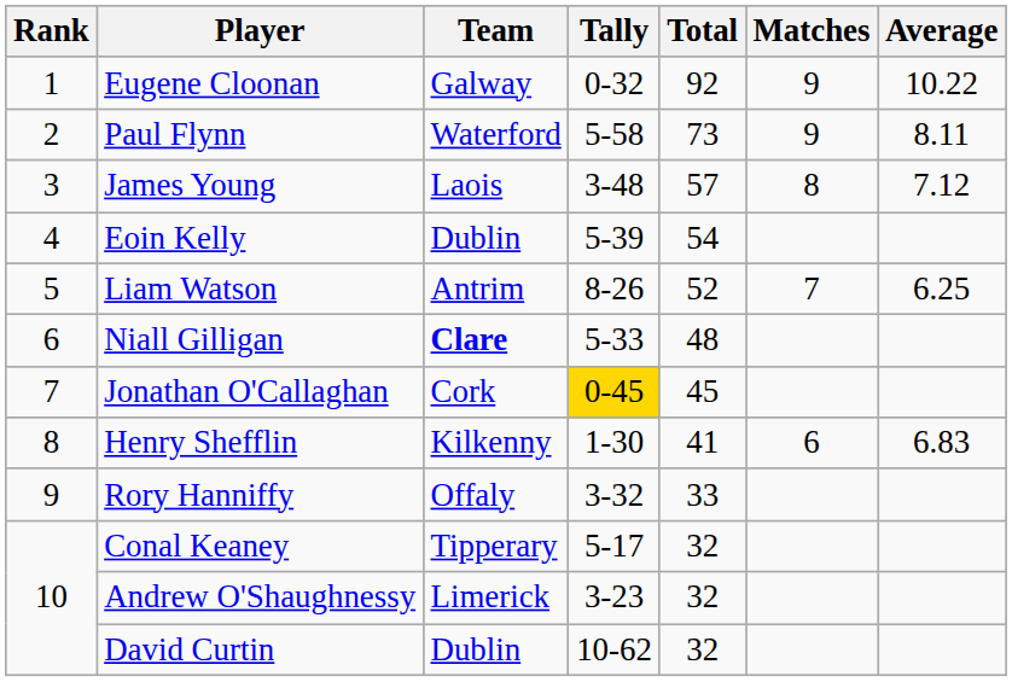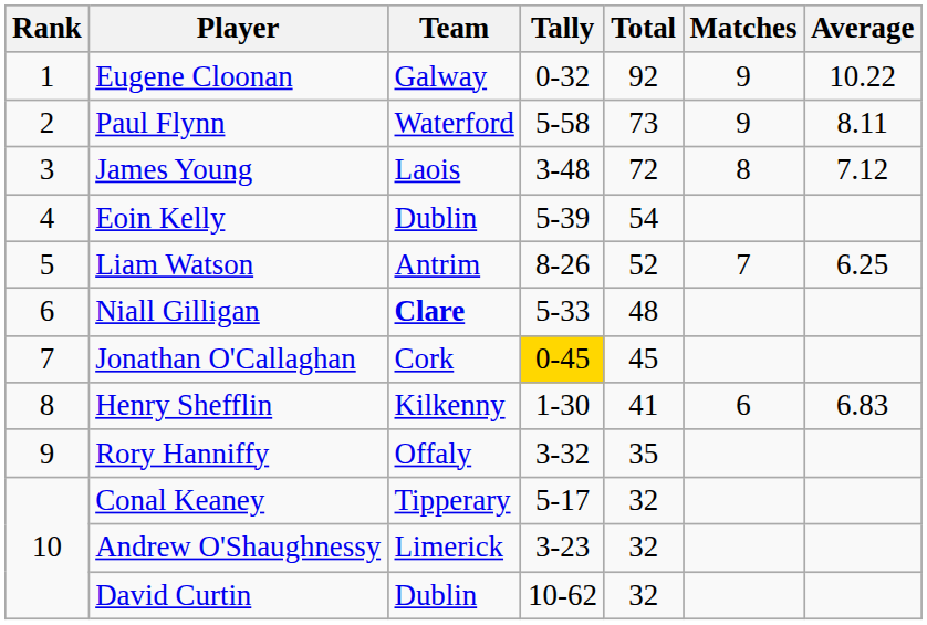 <table class="wikitable">
 <tr>
 <th>Rank</th>
 <th>Player</th>
 <th>Team</th>
 <th>Tally</th>
 <th>Total</th>
 <th>Matches</th>
 <th>Average</th>
 </tr>
 <tr>
 <td rowspan=1 align=center>1</td>
 <td><a href='#'>Eugene Cloonan</a></td>
 <td><a href='#'>Galway</a></td>
 <td align=center>0-32</td>
 <td align=center>92</td>
 <td align=center>9</td>
 <td align=center>10.22</td>
 </tr>
 <tr>
 <td rowspan=1 align=center>2</td>
 <td><a href='#'>Paul Flynn</a></td>
 <td><a href='#'>Waterford</a></td>
 <td align=center>5-58</td>
 <td align=center>73</td>
 <td align=center>9</td>
 <td align=center>8.11</td>
 </tr>
 <tr>
 <td rowspan=1 align=center>3</td>
 <td><a href='#'>James Young</a></td>
 <td><a href='#'>Laois</a></td>
 <td align=center>3-48</td>
-<td align=center>57</td>
+<td align=center>72</td>
 <td align=center>8</td>
 <td align=center>7.12</td>
 </tr>
 <tr>
 <td rowspan=1 align=center>4</td>
 <td><a href='#'>Eoin Kelly</a></td>
 <td><a href='#'>Dublin</a></td>
 <td align=center>5-39</td>
 <td align=center>54</td>
 <td align=center></td>
 <td align=center></td>
 </tr>
 <tr>
 <td rowspan=1 align=center>5</td>
 <td><a href='#'>Liam Watson</a></td>
 <td><a href='#'>Antrim</a></td>
 <td align=center>8-26</td>
 <td align=center>52</td>
 <td align=center>7</td>
 <td align=center>6.25</td>
 </tr>
 <tr>
 <td rowspan=1 align=center>6</td>
 <td><a href='#'>Niall Gilligan</a></td>
 <td><strong><a href='#'>Clare</a></strong></td>
 <td align=center>5-33</td>
 <td align=center>48</td>
 <td align=center></td>
 <td align=center></td>
 </tr>
 <tr>
 <td rowspan=1 align=center>7</td>
 <td><a href='#'>Jonathan O'Callaghan</a></td>
 <td><a href='#'>Cork</a></td>
 <td align=center style="background: gold;">0-45</td>
 <td align=center>45</td>
 <td align=center></td>
 <td align=center></td>
 </tr>
 <tr>
 <td rowspan=1 align=center>8</td>
 <td><a href='#'>Henry Shefflin</a></td>
 <td><a href='#'>Kilkenny</a></td>
 <td align=center>1-30</td>
 <td align=center>41</td>
 <td align=center>6</td>
 <td align=center>6.83</td>
 </tr>
 <tr>
 <td rowspan=1 align=center>9</td>
 <td><a href='#'>Rory Hanniffy</a></td>
 <td><a href='#'>Offaly</a></td>
 <td align=center>3-32</td>
-<td align=center>33</td>
+<td align=center>35</td>
 <td align=center></td>
 <td align=center></td>
 </tr>
 <tr>
 <td rowspan=3 align=center>10</td>
 <td><a href='#'>Conal Keaney</a></td>
 <td><a href='#'>Tipperary</a></td>
 <td align=center>5-17</td>
 <td align=center>32</td>
 <td align=center></td>
 <td align=center></td>
 </tr>
 <tr>
 <td><a href='#'>Andrew O'Shaughnessy</a></td>
 <td><a href='#'>Limerick</a></td>
 <td align=center>3-23</td>
 <td align=center>32</td>
 <td align=center></td>
 <td align=center></td>
 </tr>
 <tr>
 <td><a href='#'>David Curtin</a></td>
 <td><a href='#'>Dublin</a></td>
 <td align=center>10-62</td>
 <td align=center>32</td>
 <td align=center></td>
 <td align=center></td>
 </tr>
 </table>
